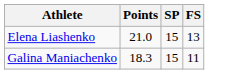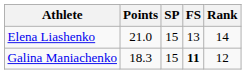 <table class="wikitable" border="1" style="font-size:90%">
 <tr>
 <th>Athlete</th>
 <th>Points</th>
 <th>SP</th>
 <th>FS</th>
+<th>Rank</th>
 </tr>
 <tr align=center>
 <td align=left><a href='#'>Elena Liashenko</a></td>
 <td>21.0</td>
 <td>15</td>
 <td>13</td>
+<td>14</td>
 </tr>
 <tr align=center>
 <td align=left><a href='#'>Galina Maniachenko</a></td>
 <td>18.3</td>
 <td>15</td>
-<td>11</td>
+<td><strong>11</strong></td>
+<td>12</td>
 </tr>
 </table>
